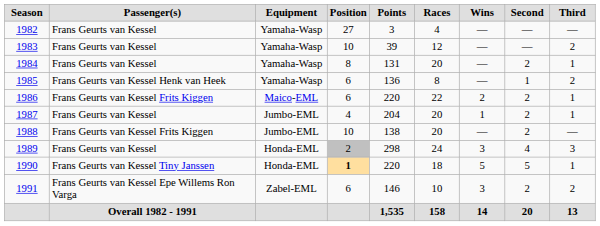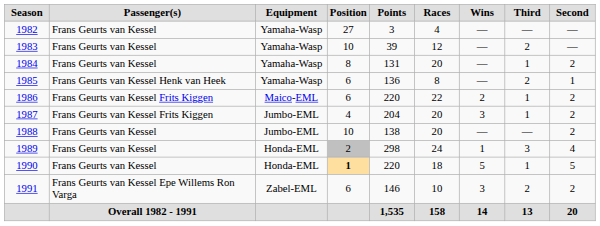 <table class="wikitable">
 <tr align="center" style="background:#dfdfdf;">
 <td width="60"><strong>Season</strong></td>
 <td width="300"><strong>Passenger(s)</strong></td>
 <td width="100"><strong>Equipment</strong></td>
 <td width="30"><strong>Position</strong></td>
 <td width="60"><strong>Points</strong></td>
 <td width="60"><strong>Races</strong></td>
 <td width="60"><strong>Wins</strong></td>
+<td width="60"><strong>Third</strong></td>
 <td width="60"><strong>Second</strong></td>
-<td width="60"><strong>Third</strong></td>
 </tr>
 <tr align="center">
 <td><a href='#'>1982</a></td>
 <td align="left">Frans Geurts van Kessel</td>
 <td>Yamaha-Wasp</td>
 <td>27</td>
 <td>3</td>
 <td>4</td>
 <td>—</td>
 <td>—</td>
 <td>—</td>
 </tr>
 <tr align="center">
 <td><a href='#'>1983</a></td>
 <td align="left">Frans Geurts van Kessel</td>
 <td>Yamaha-Wasp</td>
 <td>10</td>
 <td>39</td>
 <td>12</td>
 <td>—</td>
+<td>2</td>
 <td>—</td>
-<td>2</td>
 </tr>
 <tr align="center">
 <td><a href='#'>1984</a></td>
 <td align="left">Frans Geurts van Kessel</td>
 <td>Yamaha-Wasp</td>
 <td>8</td>
 <td>131</td>
 <td>20</td>
 <td>—</td>
+<td>1</td>
 <td>2</td>
-<td>1</td>
 </tr>
 <tr align="center">
 <td><a href='#'>1985</a></td>
 <td align="left">Frans Geurts van Kessel  Henk van Heek</td>
 <td>Yamaha-Wasp</td>
 <td>6</td>
 <td>136</td>
 <td>8</td>
 <td>—</td>
+<td>2</td>
 <td>1</td>
-<td>2</td>
 </tr>
 <tr align="center">
 <td><a href='#'>1986</a></td>
 <td align="left">Frans Geurts van Kessel  <a href='#'>Frits Kiggen</a></td>
 <td><a href='#'>Maico</a>-<a href='#'>EML</a></td>
 <td>6</td>
 <td>220</td>
 <td>22</td>
 <td>2</td>
+<td>1</td>
 <td>2</td>
-<td>1</td>
 </tr>
 <tr align="center">
 <td><a href='#'>1987</a></td>
-<td align="left">Frans Geurts van Kessel</td>
+<td align="left">Frans Geurts van Kessel  Frits Kiggen</td>
 <td>Jumbo-EML</td>
 <td>4</td>
 <td>204</td>
 <td>20</td>
+<td>3</td>
 <td>1</td>
 <td>2</td>
-<td>1</td>
 </tr>
 <tr align="center">
 <td><a href='#'>1988</a></td>
-<td align="left">Frans Geurts van Kessel  Frits Kiggen</td>
+<td align="left">Frans Geurts van Kessel</td>
 <td>Jumbo-EML</td>
 <td>10</td>
 <td>138</td>
 <td>20</td>
 <td>—</td>
+<td>—</td>
 <td>2</td>
-<td>—</td>
 </tr>
 <tr align="center">
 <td><a href='#'>1989</a></td>
 <td align="left">Frans Geurts van Kessel</td>
 <td>Honda-EML</td>
 <td style="background:Silver;">2</td>
 <td>298</td>
 <td>24</td>
+<td>1</td>
 <td>3</td>
 <td>4</td>
-<td>3</td>
 </tr>
 <tr align="center">
 <td><a href='#'>1990</a></td>
-<td align="left">Frans Geurts van Kessel  <a href='#'>Tiny Janssen</a></td>
+<td align="left">Frans Geurts van Kessel</td>
 <td>Honda-EML</td>
 <td style="background:#ffdf9f;"><strong>1</strong></td>
 <td>220</td>
 <td>18</td>
 <td>5</td>
+<td>1</td>
 <td>5</td>
-<td>1</td>
 </tr>
 <tr align="center">
 <td><a href='#'>1991</a></td>
 <td align="left">Frans Geurts van Kessel  Epe Willems  Ron Varga </td>
 <td>Zabel-EML</td>
 <td>6</td>
 <td>146</td>
 <td>10</td>
 <td>3</td>
 <td>2</td>
 <td>2</td>
 </tr>
 <tr align="center" style="background:#dfdfdf;">
 <td></td>
 <td align="center"><strong>Overall 1982 - 1991</strong></td>
 <td></td>
 <td></td>
 <td><strong>1,535</strong></td>
 <td><strong>158</strong></td>
 <td><strong>14</strong></td>
+<td><strong>13</strong></td>
 <td><strong>20</strong></td>
-<td><strong>13</strong></td>
 </tr>
 </table>
